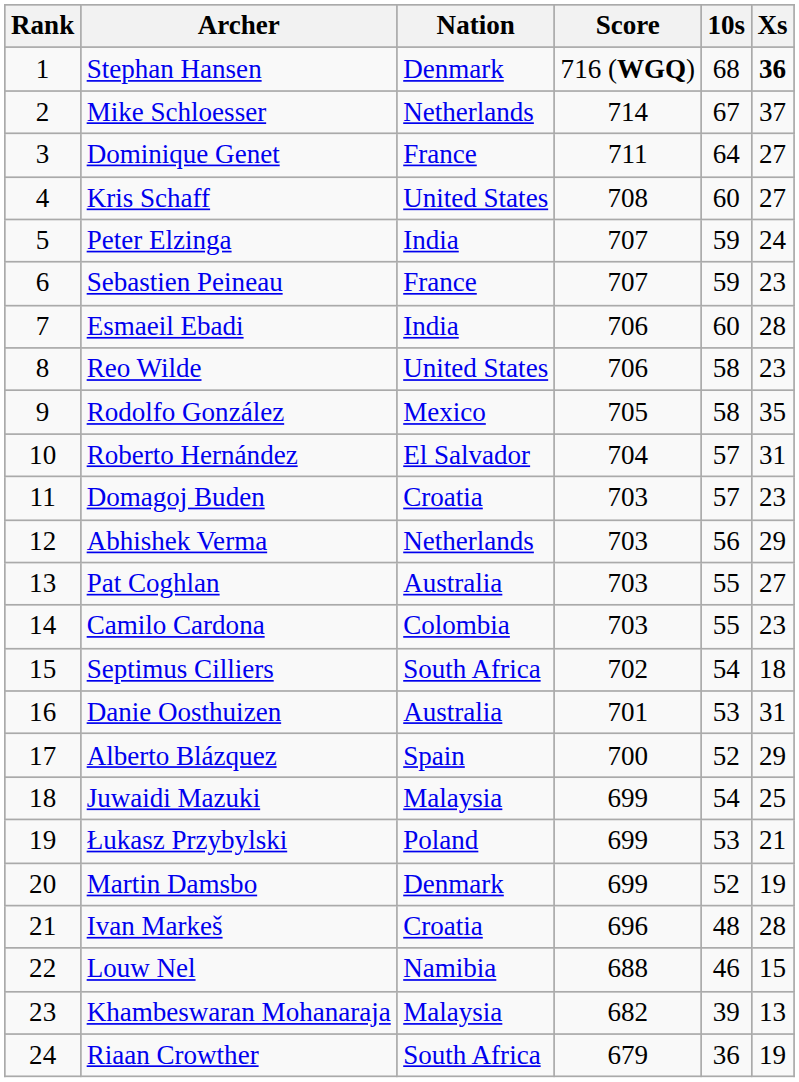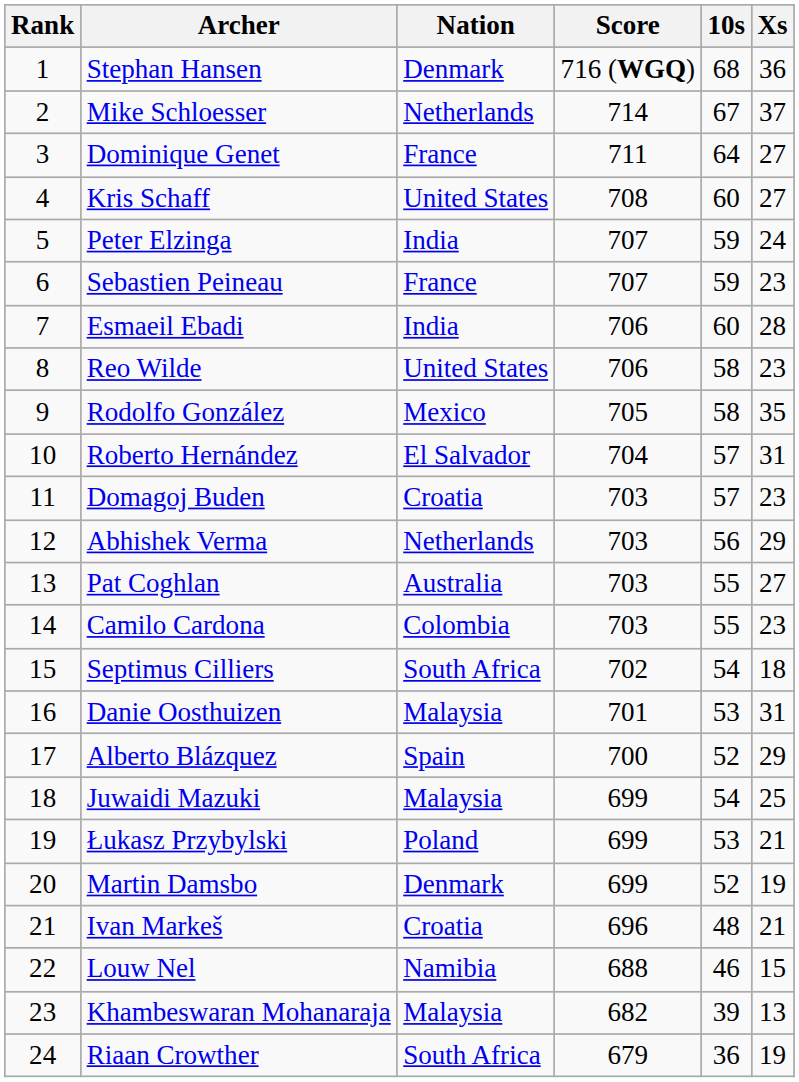 <table class="wikitable sortable" style="text-align:center">
 <tr>
 <th>Rank</th>
 <th>Archer</th>
 <th>Nation</th>
 <th>Score</th>
 <th>10s</th>
 <th>Xs</th>
 </tr>
 <tr>
 <td>1</td>
 <td align=left><a href='#'>Stephan Hansen</a></td>
 <td align=left> <a href='#'>Denmark</a></td>
 <td>716 (<strong>WGQ</strong>)</td>
 <td>68</td>
-<td><strong>36</strong></td>
+<td>36</td>
 </tr>
 <tr>
 <td>2</td>
 <td align=left><a href='#'>Mike Schloesser</a></td>
 <td align=left> <a href='#'>Netherlands</a></td>
 <td>714</td>
 <td>67</td>
 <td>37</td>
 </tr>
 <tr>
 <td>3</td>
 <td align=left><a href='#'>Dominique Genet</a></td>
 <td align=left> <a href='#'>France</a></td>
 <td>711</td>
 <td>64</td>
 <td>27</td>
 </tr>
 <tr>
 <td>4</td>
 <td align=left><a href='#'>Kris Schaff</a></td>
 <td align=left> <a href='#'>United States</a></td>
 <td>708</td>
 <td>60</td>
 <td>27</td>
 </tr>
 <tr>
 <td>5</td>
 <td align=left><a href='#'>Peter Elzinga</a></td>
 <td align=left> <a href='#'>India</a></td>
 <td>707</td>
 <td>59</td>
 <td>24</td>
 </tr>
 <tr>
 <td>6</td>
 <td align=left><a href='#'>Sebastien Peineau</a></td>
 <td align=left> <a href='#'>France</a></td>
 <td>707</td>
 <td>59</td>
 <td>23</td>
 </tr>
 <tr>
 <td>7</td>
 <td align=left><a href='#'>Esmaeil Ebadi</a></td>
 <td align=left> <a href='#'>India</a></td>
 <td>706</td>
 <td>60</td>
 <td>28</td>
 </tr>
 <tr>
 <td>8</td>
 <td align=left><a href='#'>Reo Wilde</a></td>
 <td align=left> <a href='#'>United States</a></td>
 <td>706</td>
 <td>58</td>
 <td>23</td>
 </tr>
 <tr>
 <td>9</td>
 <td align=left><a href='#'>Rodolfo González</a></td>
 <td align=left> <a href='#'>Mexico</a></td>
 <td>705</td>
 <td>58</td>
 <td>35</td>
 </tr>
 <tr>
 <td>10</td>
 <td align=left><a href='#'>Roberto Hernández</a></td>
 <td align=left> <a href='#'>El Salvador</a></td>
 <td>704</td>
 <td>57</td>
 <td>31</td>
 </tr>
 <tr>
 <td>11</td>
 <td align=left><a href='#'>Domagoj Buden</a></td>
 <td align=left> <a href='#'>Croatia</a></td>
 <td>703</td>
 <td>57</td>
 <td>23</td>
 </tr>
 <tr>
 <td>12</td>
 <td align=left><a href='#'>Abhishek Verma</a></td>
 <td align=left> <a href='#'>Netherlands</a></td>
 <td>703</td>
 <td>56</td>
 <td>29</td>
 </tr>
 <tr>
 <td>13</td>
 <td align=left><a href='#'>Pat Coghlan</a></td>
 <td align=left> <a href='#'>Australia</a></td>
 <td>703</td>
 <td>55</td>
 <td>27</td>
 </tr>
 <tr>
 <td>14</td>
 <td align=left><a href='#'>Camilo Cardona</a></td>
 <td align=left> <a href='#'>Colombia</a></td>
 <td>703</td>
 <td>55</td>
 <td>23</td>
 </tr>
 <tr>
 <td>15</td>
 <td align=left><a href='#'>Septimus Cilliers</a></td>
 <td align=left> <a href='#'>South Africa</a></td>
 <td>702</td>
 <td>54</td>
 <td>18</td>
 </tr>
 <tr>
 <td>16</td>
 <td align=left><a href='#'>Danie Oosthuizen</a></td>
-<td align=left> <a href='#'>Australia</a></td>
+<td align=left> <a href='#'>Malaysia</a></td>
 <td>701</td>
 <td>53</td>
 <td>31</td>
 </tr>
 <tr>
 <td>17</td>
 <td align=left><a href='#'>Alberto Blázquez</a></td>
 <td align=left> <a href='#'>Spain</a></td>
 <td>700</td>
 <td>52</td>
 <td>29</td>
 </tr>
 <tr>
 <td>18</td>
 <td align=left><a href='#'>Juwaidi Mazuki</a></td>
 <td align=left> <a href='#'>Malaysia</a></td>
 <td>699</td>
 <td>54</td>
 <td>25</td>
 </tr>
 <tr>
 <td>19</td>
 <td align=left><a href='#'>Łukasz Przybylski</a></td>
 <td align=left> <a href='#'>Poland</a></td>
 <td>699</td>
 <td>53</td>
 <td>21</td>
 </tr>
 <tr>
 <td>20</td>
 <td align=left><a href='#'>Martin Damsbo</a></td>
 <td align=left> <a href='#'>Denmark</a></td>
 <td>699</td>
 <td>52</td>
 <td>19</td>
 </tr>
 <tr>
 <td>21</td>
 <td align=left><a href='#'>Ivan Markeš</a></td>
 <td align=left> <a href='#'>Croatia</a></td>
 <td>696</td>
 <td>48</td>
-<td>28</td>
+<td>21</td>
 </tr>
 <tr>
 <td>22</td>
 <td align=left><a href='#'>Louw Nel</a></td>
 <td align=left> <a href='#'>Namibia</a></td>
 <td>688</td>
 <td>46</td>
 <td>15</td>
 </tr>
 <tr>
 <td>23</td>
 <td align=left><a href='#'>Khambeswaran Mohanaraja</a></td>
 <td align=left> <a href='#'>Malaysia</a></td>
 <td>682</td>
 <td>39</td>
 <td>13</td>
 </tr>
 <tr>
 <td>24</td>
 <td align=left><a href='#'>Riaan Crowther</a></td>
 <td align=left> <a href='#'>South Africa</a></td>
 <td>679</td>
 <td>36</td>
 <td>19</td>
 </tr>
 </table>
